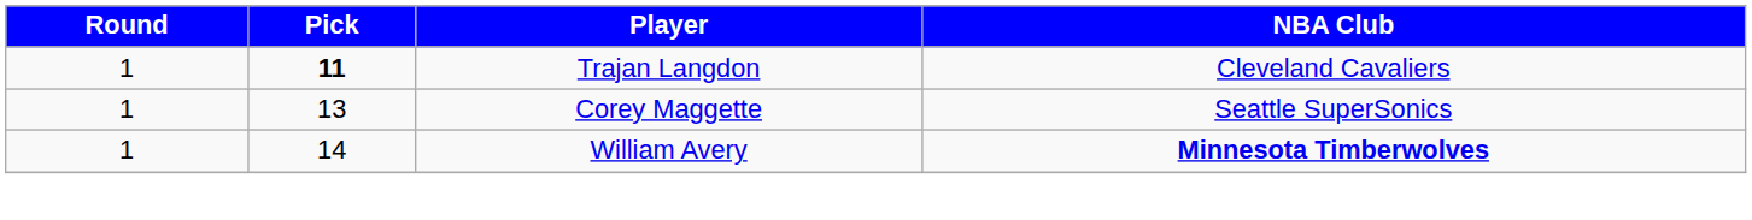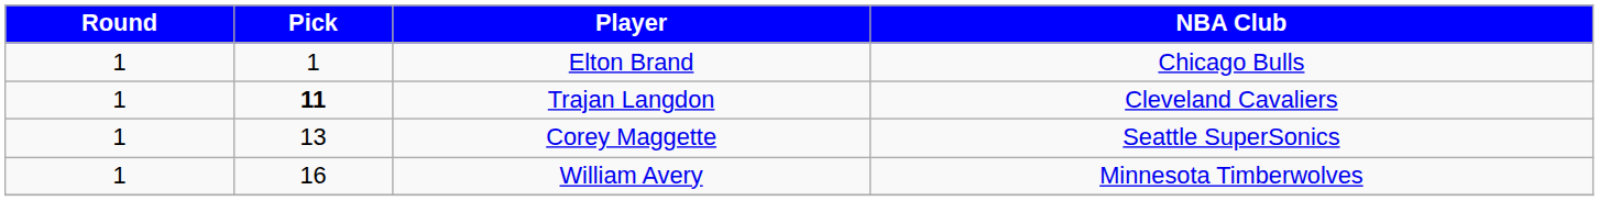 <table class="wikitable" width="84%">
 <tr align="center"  style="background:blue;color:#FFFFFF;">
 <td><strong>Round</strong></td>
 <td><strong>Pick</strong></td>
 <td><strong>Player</strong></td>
 <td><strong>NBA Club</strong></td>
+</tr>
+<tr align="center" bgcolor="">
+<td>1</td>
+<td>1</td>
+<td><a href='#'>Elton Brand</a></td>
+<td><a href='#'>Chicago Bulls</a></td>
 </tr>
 <tr align="center" bgcolor="">
 <td>1</td>
 <td><strong>11</strong></td>
 <td><a href='#'>Trajan Langdon</a></td>
 <td><a href='#'>Cleveland Cavaliers</a></td>
 </tr>
 <tr align="center" bgcolor="">
 <td>1</td>
 <td>13</td>
 <td><a href='#'>Corey Maggette</a></td>
 <td><a href='#'>Seattle SuperSonics</a></td>
 </tr>
 <tr align="center" bgcolor="">
 <td>1</td>
-<td>14</td>
+<td>16</td>
 <td><a href='#'>William Avery</a></td>
-<td><strong><a href='#'>Minnesota Timberwolves</a></strong></td>
+<td><a href='#'>Minnesota Timberwolves</a></td>
 </tr>
 <tr align="center" bgcolor="">
 </tr>
 </table>
